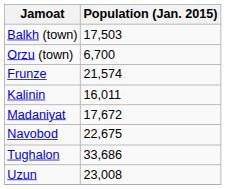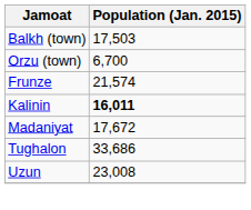 <table class="wikitable sortable">
 <tr>
 <th>Jamoat</th>
 <th>Population (Jan. 2015)</th>
 </tr>
 <tr>
 <td><a href='#'>Balkh</a> (town)</td>
 <td>17,503</td>
 </tr>
 <tr>
 <td><a href='#'>Orzu</a> (town)</td>
 <td>6,700</td>
 </tr>
 <tr>
 <td><a href='#'>Frunze</a></td>
 <td>21,574</td>
 </tr>
 <tr>
 <td><a href='#'>Kalinin</a></td>
-<td>16,011</td>
+<td><strong>16,011</strong></td>
 </tr>
 <tr>
 <td><a href='#'>Madaniyat</a></td>
 <td>17,672</td>
-</tr>
-<tr>
-<td><a href='#'>Navobod</a></td>
-<td>22,675</td>
 </tr>
 <tr>
 <td><a href='#'>Tughalon</a></td>
 <td>33,686</td>
 </tr>
 <tr>
 <td><a href='#'>Uzun</a></td>
 <td>23,008</td>
 </tr>
 <tr>
 </tr>
 </table>
